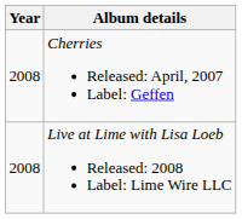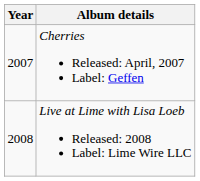 <table class="wikitable" style="text-align:center;">
 <tr>
 <th>Year</th>
 <th>Album details</th>
 </tr>
 <tr>
-<td>2008</td>
+<td>2007</td>
 <td align="left"><em>Cherries</em><br><ul><li>Released: April, 2007</li><li>Label: <a href='#'>Geffen</a></li></ul></td>
 </tr>
 <tr>
 <td>2008</td>
 <td align="left"><em>Live at Lime with Lisa Loeb</em><br><ul><li>Released: 2008</li><li>Label: Lime Wire LLC</li></ul></td>
 </tr>
 </table>
